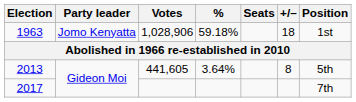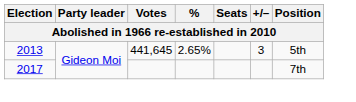 <table class=wikitable style=text-align:center>
 <tr>
 <th><strong>Election</strong></th>
 <th>Party leader</th>
 <th><strong>Votes</strong></th>
 <th><strong>%</strong></th>
 <th><strong>Seats</strong></th>
 <th>+/–</th>
 <th>Position</th>
 </tr>
 <tr>
-<td><a href='#'>1963</a></td>
-<td><a href='#'>Jomo Kenyatta</a></td>
-<td>1,028,906</td>
-<td>59.18%</td>
-<td></td>
-<td> 18</td>
-<td> 1st</td>
-</tr>
-<tr>
 <th colspan="7">Abolished in 1966 re-established in 2010</th>
 </tr>
 <tr>
 <td><a href='#'>2013</a></td>
 <td rowspan="2"><a href='#'>Gideon Moi</a></td>
-<td>441,605</td>
-<td>3.64%</td>
+<td>441,645</td>
+<td>2.65%</td>
 <td></td>
-<td> 8</td>
+<td> 3</td>
 <td> 5th</td>
 </tr>
 <tr>
 <td><a href='#'>2017</a></td>
 <td></td>
 <td></td>
 <td></td>
 <td></td>
 <td> 7th</td>
 </tr>
 </table>
